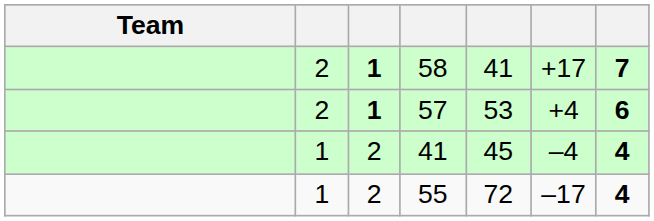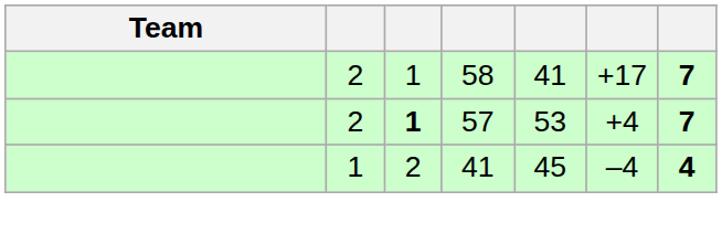 <table class="wikitable" style="text-align:center;">
 <tr>
 <th style="width:10.5em;">Team</th>
 <th style="width:1.5em;"></th>
 <th style="width:1.5em;"></th>
 <th style="width:2.0em;"></th>
 <th style="width:2.0em;"></th>
 <th style="width:2.0em;"></th>
 <th style="width:1.5em;"></th>
 </tr>
 <tr bgcolor=#cfc>
 <td align="left"></td>
 <td>2</td>
-<td><strong>1</strong></td>
+<td>1</td>
 <td>58</td>
 <td>41</td>
 <td>+17</td>
 <td><strong>7</strong></td>
 </tr>
 <tr bgcolor=#cfc>
 <td align="left"></td>
 <td>2</td>
 <td><strong>1</strong></td>
 <td>57</td>
 <td>53</td>
 <td>+4</td>
-<td><strong>6</strong></td>
+<td><strong>7</strong></td>
 </tr>
 <tr bgcolor=#cfc>
 <td align="left"></td>
 <td>1</td>
 <td>2</td>
 <td>41</td>
 <td>45</td>
 <td>–4</td>
 <td><strong>4</strong></td>
 </tr>
-<tr>
-<td align="left"></td>
-<td>1</td>
-<td>2</td>
-<td>55</td>
-<td>72</td>
-<td>–17</td>
-<td><strong>4</strong></td>
-</tr>
 </table>
